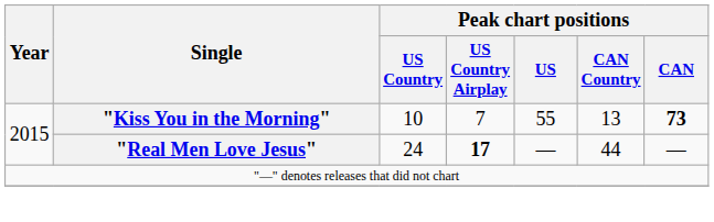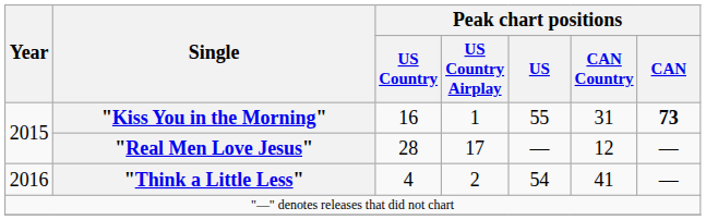 <table class="wikitable plainrowheaders" style="text-align:center;">
 <tr>
 <th rowspan="2">Year</th>
 <th rowspan="2" style="width:16em;">Single</th>
 <th colspan="5">Peak chart positions</th>
 </tr>
 <tr style="font-size:smaller;">
 <th style="width:45px;"><a href='#'>US Country</a><br></th>
 <th style="width:45px;"><a href='#'>US Country Airplay</a><br></th>
 <th style="width:45px;"><a href='#'>US</a><br></th>
 <th style="width:45px;"><a href='#'>CAN Country</a><br></th>
 <th style="width:45px;"><a href='#'>CAN</a><br></th>
 </tr>
 <tr>
 <td rowspan="2">2015</td>
 <th scope="row">"<a href='#'>Kiss You in the Morning</a>"</th>
-<td>10</td>
-<td>7</td>
+<td>16</td>
+<td>1</td>
 <td>55</td>
-<td>13</td>
+<td>31</td>
 <td><strong>73</strong></td>
 </tr>
 <tr>
 <th scope="row">"<a href='#'>Real Men Love Jesus</a>"</th>
-<td>24</td>
-<td><strong>17</strong></td>
+<td>28</td>
+<td>17</td>
 <td>—</td>
-<td>44</td>
+<td>12</td>
+<td>—</td>
+</tr>
+<tr>
+<td>2016</td>
+<th scope="row">"<a href='#'>Think a Little Less</a>"</th>
+<td>4</td>
+<td>2</td>
+<td>54</td>
+<td>41</td>
 <td>—</td>
 </tr>
 <tr>
 <td colspan="7" style="font-size:8pt">"—" denotes releases that did not chart</td>
 </tr>
 <tr>
 </tr>
 </table>
